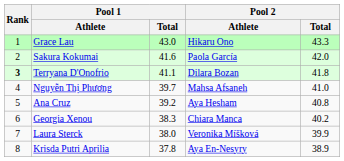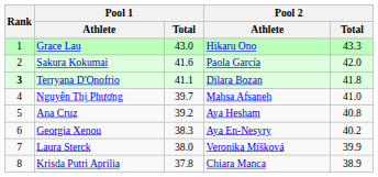 <table class="wikitable" style="text-align:center;">
 <tr>
 <th rowspan=2>Rank</th>
 <th colspan=2 width=250>Pool 1</th>
 <th colspan=2 width=250>Pool 2</th>
 </tr>
 <tr>
 <th>Athlete</th>
 <th>Total</th>
 <th>Athlete</th>
 <th>Total</th>
 </tr>
 <tr bgcolor=bbffbb>
 <td>1</td>
 <td align=left> <a href='#'>Grace Lau</a></td>
 <td>43.0</td>
 <td align=left> <a href='#'>Hikaru Ono</a></td>
 <td>43.3</td>
 </tr>
 <tr bgcolor=ddffdd>
 <td>2</td>
 <td align=left> <a href='#'>Sakura Kokumai</a></td>
 <td>41.6</td>
 <td align=left> <a href='#'>Paola García</a></td>
 <td>42.0</td>
 </tr>
 <tr bgcolor=ddffdd>
 <td><strong>3</strong></td>
 <td align=left> <a href='#'>Terryana D'Onofrio</a></td>
 <td>41.1</td>
 <td align=left> <a href='#'>Dilara Bozan</a></td>
 <td>41.8</td>
 </tr>
 <tr>
 <td>4</td>
 <td align=left> <a href='#'>Nguyễn Thị Phương</a></td>
 <td>39.7</td>
 <td align=left> <a href='#'>Mahsa Afsaneh</a></td>
 <td>41.0</td>
 </tr>
 <tr>
 <td>5</td>
 <td align=left> <a href='#'>Ana Cruz</a></td>
 <td>39.2</td>
 <td align=left> <a href='#'>Aya Hesham</a></td>
 <td>40.8</td>
 </tr>
 <tr>
 <td>6</td>
 <td align=left> <a href='#'>Georgia Xenou</a></td>
 <td>38.3</td>
-<td align=left> <a href='#'>Chiara Manca</a></td>
+<td align=left> <a href='#'>Aya En-Nesyry</a></td>
 <td>40.2</td>
 </tr>
 <tr>
 <td>7</td>
 <td align=left> <a href='#'>Laura Sterck</a></td>
 <td>38.0</td>
 <td align=left> <a href='#'>Veronika Míšková</a></td>
 <td>39.9</td>
 </tr>
 <tr>
 <td>8</td>
 <td align=left> <a href='#'>Krisda Putri Aprilia</a></td>
 <td>37.8</td>
-<td align=left> <a href='#'>Aya En-Nesyry</a></td>
+<td align=left> <a href='#'>Chiara Manca</a></td>
 <td>38.9</td>
 </tr>
 </table>
